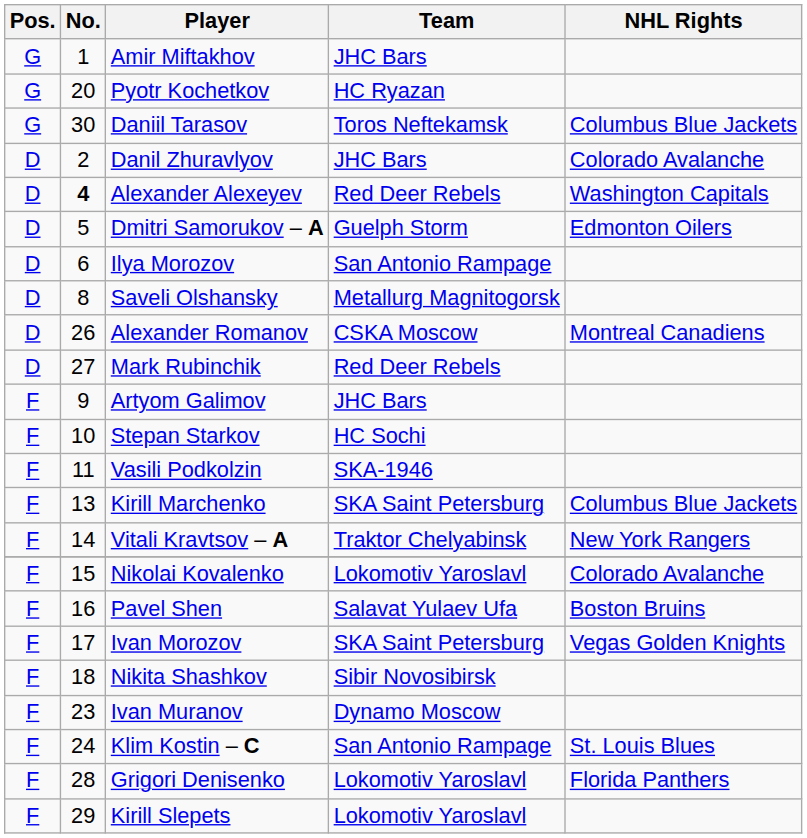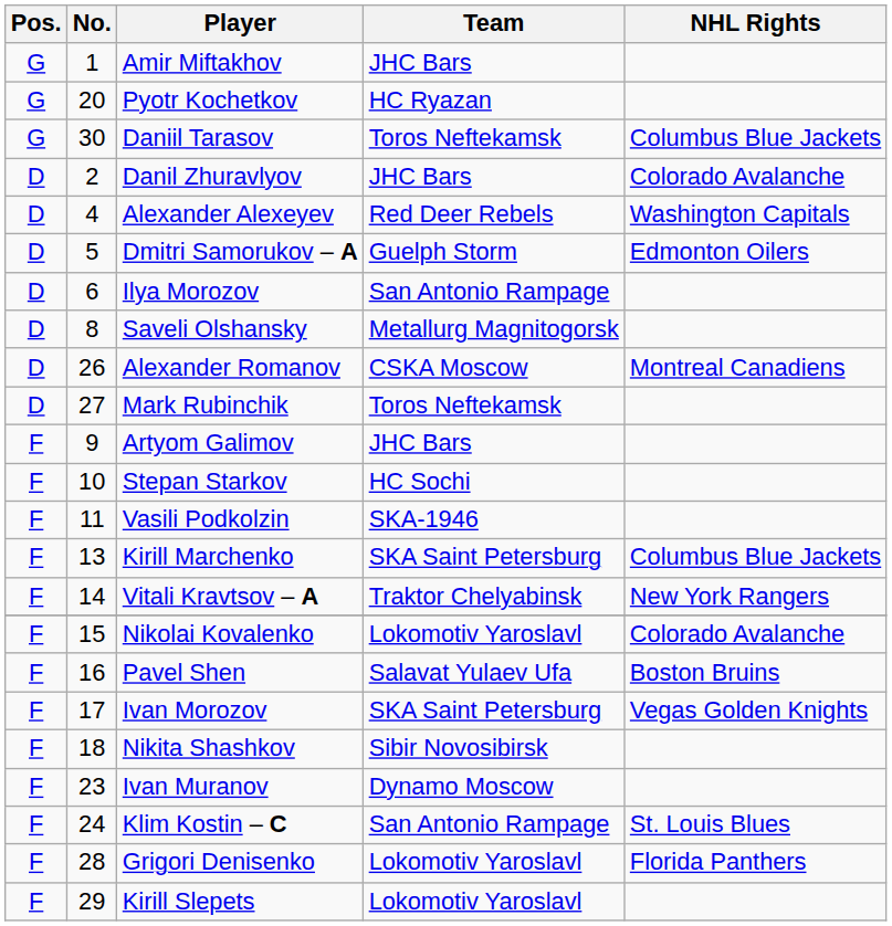 <table class="wikitable sortable">
 <tr>
 <th>Pos.</th>
 <th>No.</th>
 <th>Player</th>
 <th>Team</th>
 <th>NHL Rights</th>
 </tr>
 <tr>
 <td style="text-align:center;"><a href='#'>G</a></td>
 <td style="text-align:center;">1</td>
 <td><a href='#'>Amir Miftakhov</a></td>
 <td> <a href='#'>JHC Bars</a></td>
 <td></td>
 </tr>
 <tr>
 <td style="text-align:center;"><a href='#'>G</a></td>
 <td style="text-align:center;">20</td>
 <td><a href='#'>Pyotr Kochetkov</a></td>
 <td> <a href='#'>HC Ryazan</a></td>
 <td></td>
 </tr>
 <tr>
 <td style="text-align:center;"><a href='#'>G</a></td>
 <td style="text-align:center;">30</td>
 <td><a href='#'>Daniil Tarasov</a></td>
 <td> <a href='#'>Toros Neftekamsk</a></td>
 <td><a href='#'>Columbus Blue Jackets</a></td>
 </tr>
 <tr>
 <td style="text-align:center;"><a href='#'>D</a></td>
 <td style="text-align:center;">2</td>
 <td><a href='#'>Danil Zhuravlyov</a></td>
 <td> <a href='#'>JHC Bars</a></td>
 <td><a href='#'>Colorado Avalanche</a></td>
 </tr>
 <tr>
 <td style="text-align:center;"><a href='#'>D</a></td>
-<td style="text-align:center;"><strong>4</strong></td>
+<td style="text-align:center;">4</td>
 <td><a href='#'>Alexander Alexeyev</a></td>
 <td> <a href='#'>Red Deer Rebels</a></td>
 <td><a href='#'>Washington Capitals</a></td>
 </tr>
 <tr>
 <td style="text-align:center;"><a href='#'>D</a></td>
 <td style="text-align:center;">5</td>
 <td><a href='#'>Dmitri Samorukov</a> – <strong>A</strong></td>
 <td> <a href='#'>Guelph Storm</a></td>
 <td><a href='#'>Edmonton Oilers</a></td>
 </tr>
 <tr>
 <td style="text-align:center;"><a href='#'>D</a></td>
 <td style="text-align:center;">6</td>
 <td><a href='#'>Ilya Morozov</a></td>
 <td> <a href='#'>San Antonio Rampage</a></td>
 <td></td>
 </tr>
 <tr>
 <td style="text-align:center;"><a href='#'>D</a></td>
 <td style="text-align:center;">8</td>
 <td><a href='#'>Saveli Olshansky</a></td>
 <td> <a href='#'>Metallurg Magnitogorsk</a></td>
 <td></td>
 </tr>
 <tr>
 <td style="text-align:center;"><a href='#'>D</a></td>
 <td style="text-align:center;">26</td>
 <td><a href='#'>Alexander Romanov</a></td>
 <td> <a href='#'>CSKA Moscow</a></td>
 <td><a href='#'>Montreal Canadiens</a></td>
 </tr>
 <tr>
 <td style="text-align:center;"><a href='#'>D</a></td>
 <td style="text-align:center;">27</td>
 <td><a href='#'>Mark Rubinchik</a></td>
-<td> <a href='#'>Red Deer Rebels</a></td>
+<td> <a href='#'>Toros Neftekamsk</a></td>
 <td></td>
 </tr>
 <tr>
 <td style="text-align:center;"><a href='#'>F</a></td>
 <td style="text-align:center;">9</td>
 <td><a href='#'>Artyom Galimov</a></td>
 <td> <a href='#'>JHC Bars</a></td>
 <td></td>
 </tr>
 <tr>
 <td style="text-align:center;"><a href='#'>F</a></td>
 <td style="text-align:center;">10</td>
 <td><a href='#'>Stepan Starkov</a></td>
 <td> <a href='#'>HC Sochi</a></td>
 <td></td>
 </tr>
 <tr>
 <td style="text-align:center;"><a href='#'>F</a></td>
 <td style="text-align:center;">11</td>
 <td><a href='#'>Vasili Podkolzin</a></td>
 <td> <a href='#'>SKA-1946</a></td>
 <td></td>
 </tr>
 <tr>
 <td style="text-align:center;"><a href='#'>F</a></td>
 <td style="text-align:center;">13</td>
 <td><a href='#'>Kirill Marchenko</a></td>
 <td> <a href='#'>SKA Saint Petersburg</a></td>
 <td><a href='#'>Columbus Blue Jackets</a></td>
 </tr>
 <tr>
 <td style="text-align:center;"><a href='#'>F</a></td>
 <td style="text-align:center;">14</td>
 <td><a href='#'>Vitali Kravtsov</a> – <strong>A</strong></td>
 <td> <a href='#'>Traktor Chelyabinsk</a></td>
 <td><a href='#'>New York Rangers</a></td>
 </tr>
 <tr>
 </tr>
 <tr>
 <td style="text-align:center;"><a href='#'>F</a></td>
 <td style="text-align:center;">15</td>
 <td><a href='#'>Nikolai Kovalenko</a></td>
 <td> <a href='#'>Lokomotiv Yaroslavl</a></td>
 <td><a href='#'>Colorado Avalanche</a></td>
 </tr>
 <tr>
 <td style="text-align:center;"><a href='#'>F</a></td>
 <td style="text-align:center;">16</td>
 <td><a href='#'>Pavel Shen</a></td>
 <td> <a href='#'>Salavat Yulaev Ufa</a></td>
 <td><a href='#'>Boston Bruins</a></td>
 </tr>
 <tr>
 <td style="text-align:center;"><a href='#'>F</a></td>
 <td style="text-align:center;">17</td>
 <td><a href='#'>Ivan Morozov</a></td>
 <td> <a href='#'>SKA Saint Petersburg</a></td>
 <td><a href='#'>Vegas Golden Knights</a></td>
 </tr>
 <tr>
 <td style="text-align:center;"><a href='#'>F</a></td>
 <td style="text-align:center;">18</td>
 <td><a href='#'>Nikita Shashkov</a></td>
 <td> <a href='#'>Sibir Novosibirsk</a></td>
 <td></td>
 </tr>
 <tr>
 <td style="text-align:center;"><a href='#'>F</a></td>
 <td style="text-align:center;">23</td>
 <td><a href='#'>Ivan Muranov</a></td>
 <td> <a href='#'>Dynamo Moscow</a></td>
 <td></td>
 </tr>
 <tr>
 <td style="text-align:center;"><a href='#'>F</a></td>
 <td style="text-align:center;">24</td>
 <td><a href='#'>Klim Kostin</a> – <strong>C</strong></td>
 <td> <a href='#'>San Antonio Rampage</a></td>
 <td><a href='#'>St. Louis Blues</a></td>
 </tr>
 <tr>
 <td style="text-align:center;"><a href='#'>F</a></td>
 <td style="text-align:center;">28</td>
 <td><a href='#'>Grigori Denisenko</a></td>
 <td> <a href='#'>Lokomotiv Yaroslavl</a></td>
 <td><a href='#'>Florida Panthers</a></td>
 </tr>
 <tr>
 <td style="text-align:center;"><a href='#'>F</a></td>
 <td style="text-align:center;">29</td>
 <td><a href='#'>Kirill Slepets</a></td>
 <td> <a href='#'>Lokomotiv Yaroslavl</a></td>
 <td></td>
 </tr>
 </table>
